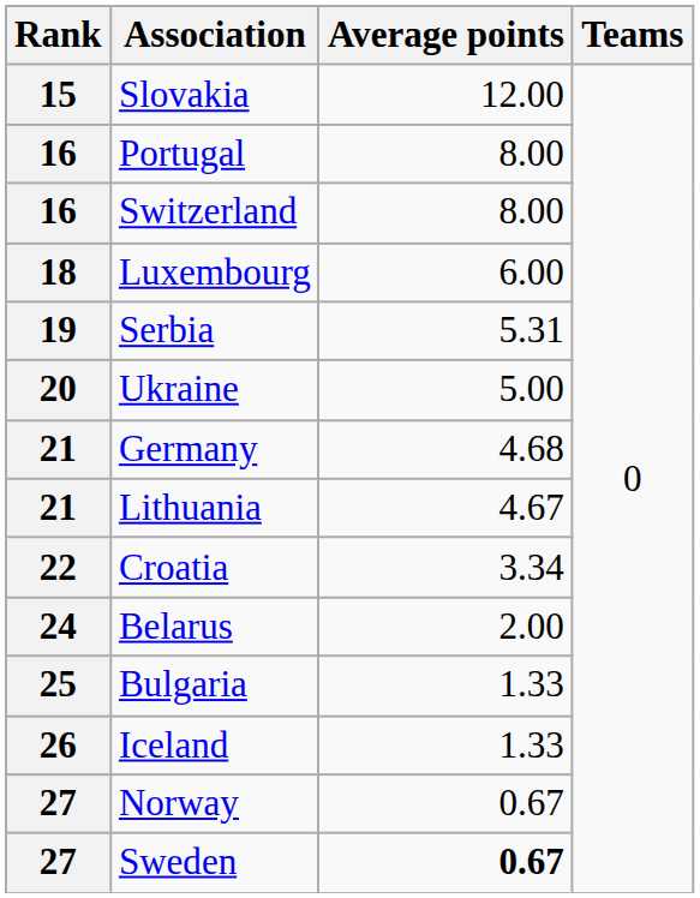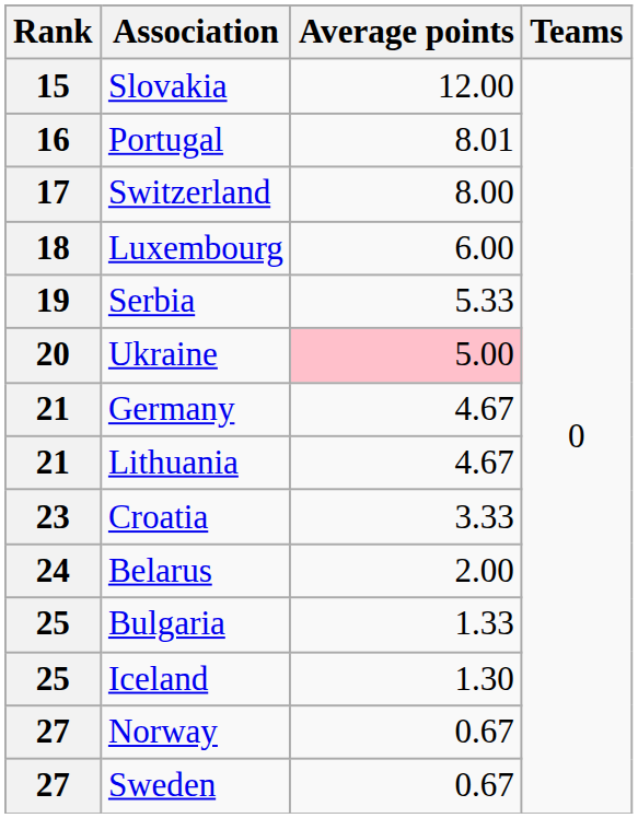 <table class="wikitable">
 <tr>
 <th>Rank</th>
 <th>Association</th>
 <th>Average points</th>
 <th>Teams</th>
 </tr>
 <tr>
 <th>15</th>
 <td> <a href='#'>Slovakia</a></td>
 <td align=right>12.00</td>
 <td rowspan="14" align="center">0</td>
 </tr>
 <tr>
 <th>16</th>
 <td> <a href='#'>Portugal</a></td>
-<td align=right>8.00</td>
+<td align=right>8.01</td>
 </tr>
 <tr>
-<th>16</th>
+<th>17</th>
 <td> <a href='#'>Switzerland</a></td>
 <td align=right>8.00</td>
 </tr>
 <tr>
 <th>18</th>
 <td> <a href='#'>Luxembourg</a></td>
 <td align=right>6.00</td>
 </tr>
 <tr>
 <th>19</th>
 <td> <a href='#'>Serbia</a></td>
-<td align=right>5.31</td>
+<td align=right>5.33</td>
 </tr>
 <tr>
 <th>20</th>
 <td> <a href='#'>Ukraine</a></td>
-<td align="right">5.00</td>
+<td align="right" style="background: pink;">5.00</td>
 </tr>
 <tr>
 <th>21</th>
 <td> <a href='#'>Germany</a></td>
-<td align="right">4.68</td>
+<td align="right">4.67</td>
 </tr>
 <tr>
 <th>21</th>
 <td> <a href='#'>Lithuania</a></td>
 <td align="right">4.67</td>
 </tr>
 <tr>
-<th>22</th>
+<th>23</th>
 <td> <a href='#'>Croatia</a></td>
-<td align="right">3.34</td>
+<td align="right">3.33</td>
 </tr>
 <tr>
 <th>24</th>
 <td> <a href='#'>Belarus</a></td>
 <td align="right">2.00</td>
 </tr>
 <tr>
 <th>25</th>
 <td> <a href='#'>Bulgaria</a></td>
 <td align="right">1.33</td>
 </tr>
 <tr>
-<th>26</th>
+<th>25</th>
 <td> <a href='#'>Iceland</a></td>
-<td align="right">1.33</td>
+<td align="right">1.30</td>
 </tr>
 <tr>
 <th>27</th>
 <td> <a href='#'>Norway</a></td>
 <td align="right">0.67</td>
 </tr>
 <tr>
 <th>27</th>
 <td> <a href='#'>Sweden</a></td>
-<td align="right"><strong>0.67</strong></td>
+<td align="right">0.67</td>
 </tr>
 </table>
